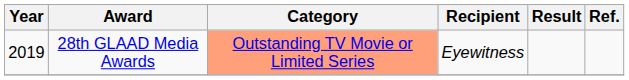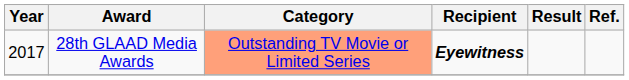 <table class="wikitable sortable plainrowheaders" style="text-align:center;">
 <tr>
 <th>Year</th>
 <th>Award</th>
 <th>Category</th>
 <th>Recipient</th>
 <th>Result</th>
 <th>Ref.</th>
 </tr>
 <tr>
-<td>2019</td>
+<td>2017</td>
 <td><a href='#'>28th GLAAD Media Awards</a></td>
 <td style="background: lightsalmon;"><a href='#'>Outstanding TV Movie or Limited Series</a></td>
-<td><em>Eyewitness</em></td>
+<td><strong><em>Eyewitness</em></strong></td>
 <td></td>
 <td></td>
 </tr>
 <tr>
 </tr>
 </table>
